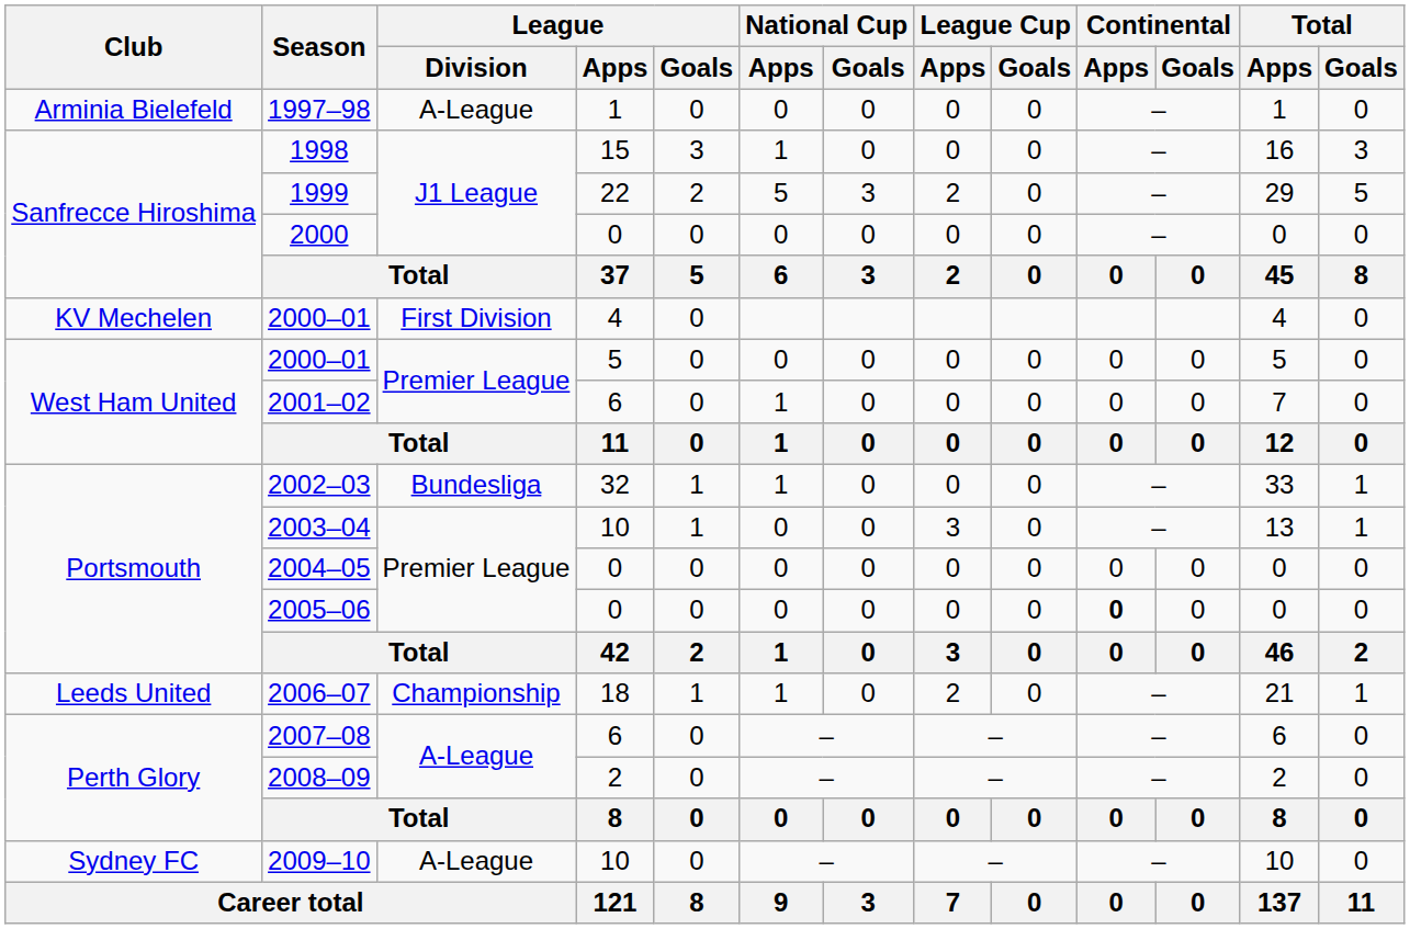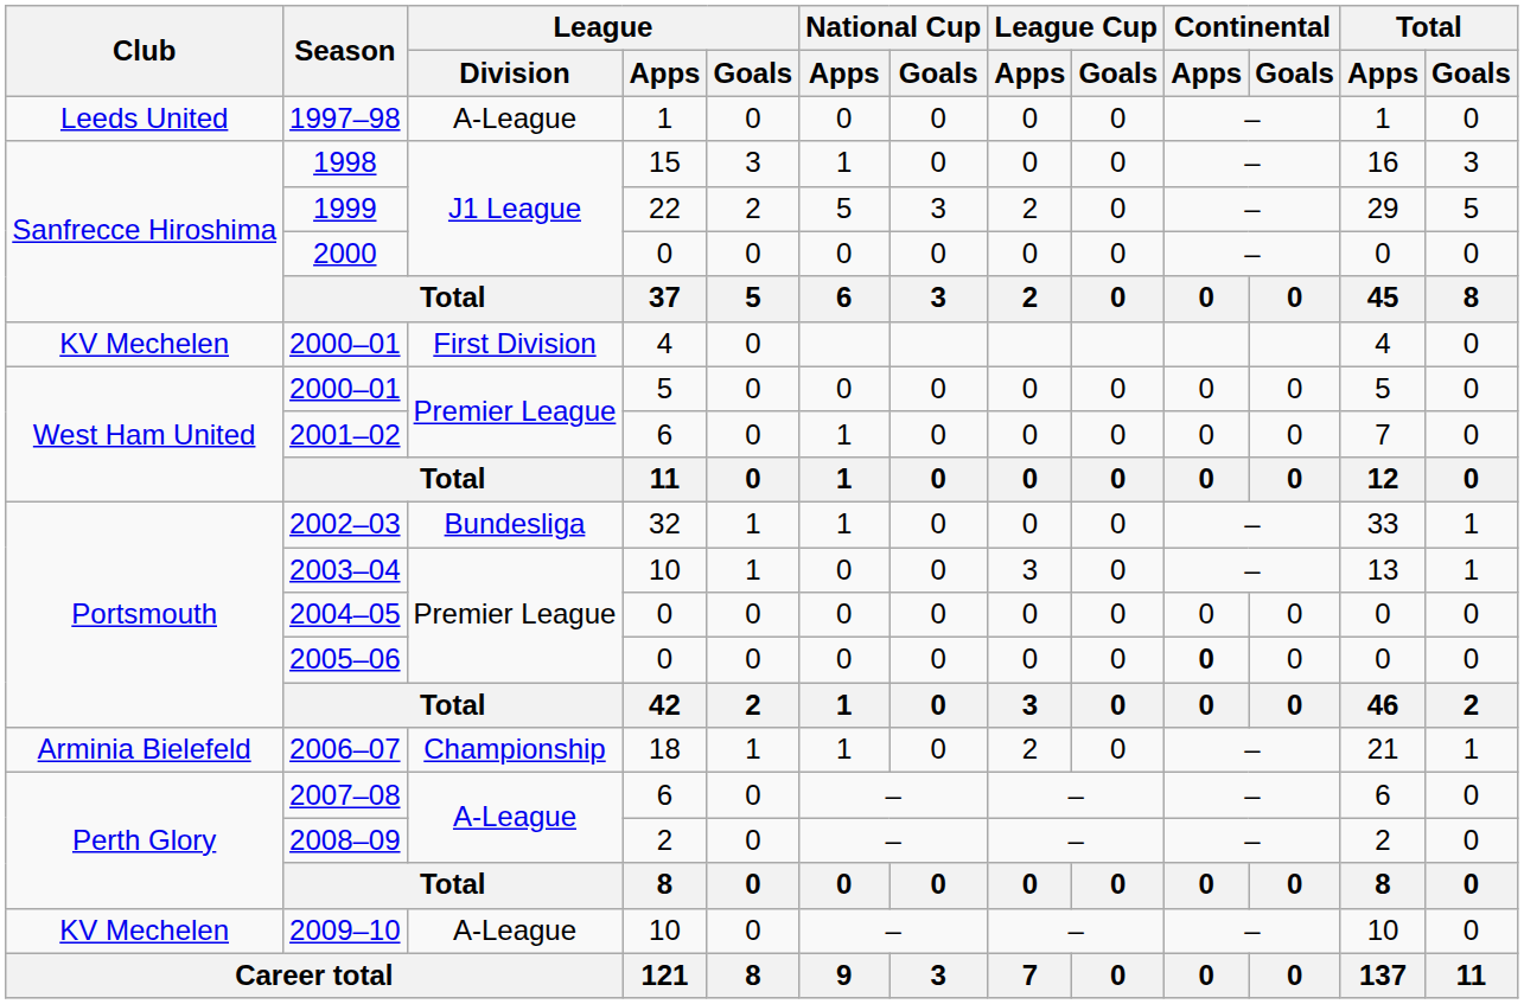 <table class="wikitable" style="text-align:center">
 <tr>
 <th rowspan="2">Club</th>
 <th rowspan="2">Season</th>
 <th colspan="3">League</th>
 <th colspan="2">National Cup</th>
 <th colspan="2">League Cup</th>
 <th colspan="2">Continental</th>
 <th colspan="2">Total</th>
 </tr>
 <tr>
 <th>Division</th>
 <th>Apps</th>
 <th>Goals</th>
 <th>Apps</th>
 <th>Goals</th>
 <th>Apps</th>
 <th>Goals</th>
 <th>Apps</th>
 <th>Goals</th>
 <th>Apps</th>
 <th>Goals</th>
 </tr>
 <tr>
-<td><a href='#'>Arminia Bielefeld</a></td>
+<td><a href='#'>Leeds United</a></td>
 <td><a href='#'>1997–98</a></td>
 <td>A-League</td>
 <td>1</td>
 <td>0</td>
 <td>0</td>
 <td>0</td>
 <td>0</td>
 <td>0</td>
 <td colspan="2">–</td>
 <td>1</td>
 <td>0</td>
 </tr>
 <tr>
 <td rowspan="4"><a href='#'>Sanfrecce Hiroshima</a></td>
 <td><a href='#'>1998</a></td>
 <td rowspan="3"><a href='#'>J1 League</a></td>
 <td>15</td>
 <td>3</td>
 <td>1</td>
 <td>0</td>
 <td>0</td>
 <td>0</td>
 <td colspan="2">–</td>
 <td>16</td>
 <td>3</td>
 </tr>
 <tr>
 <td><a href='#'>1999</a></td>
 <td>22</td>
 <td>2</td>
 <td>5</td>
 <td>3</td>
 <td>2</td>
 <td>0</td>
 <td colspan="2">–</td>
 <td>29</td>
 <td>5</td>
 </tr>
 <tr>
 <td><a href='#'>2000</a></td>
 <td>0</td>
 <td>0</td>
 <td>0</td>
 <td>0</td>
 <td>0</td>
 <td>0</td>
 <td colspan="2">–</td>
 <td>0</td>
 <td>0</td>
 </tr>
 <tr>
 <th colspan="2">Total</th>
 <th>37</th>
 <th>5</th>
 <th>6</th>
 <th>3</th>
 <th>2</th>
 <th>0</th>
 <th>0</th>
 <th>0</th>
 <th>45</th>
 <th>8</th>
 </tr>
 <tr>
 <td><a href='#'>KV Mechelen</a></td>
 <td><a href='#'>2000–01</a></td>
 <td><a href='#'>First Division</a></td>
 <td>4</td>
 <td>0</td>
 <td></td>
 <td></td>
 <td></td>
 <td></td>
 <td></td>
 <td></td>
 <td>4</td>
 <td>0</td>
 </tr>
 <tr>
 <td rowspan="3"><a href='#'>West Ham United</a></td>
 <td><a href='#'>2000–01</a></td>
 <td rowspan="2"><a href='#'>Premier League</a></td>
 <td>5</td>
 <td>0</td>
 <td>0</td>
 <td>0</td>
 <td>0</td>
 <td>0</td>
 <td>0</td>
 <td>0</td>
 <td>5</td>
 <td>0</td>
 </tr>
 <tr>
 <td><a href='#'>2001–02</a></td>
 <td>6</td>
 <td>0</td>
 <td>1</td>
 <td>0</td>
 <td>0</td>
 <td>0</td>
 <td>0</td>
 <td>0</td>
 <td>7</td>
 <td>0</td>
 </tr>
 <tr>
 <th colspan="2">Total</th>
 <th>11</th>
 <th>0</th>
 <th>1</th>
 <th>0</th>
 <th>0</th>
 <th>0</th>
 <th>0</th>
 <th>0</th>
 <th>12</th>
 <th>0</th>
 </tr>
 <tr>
 <td rowspan="5"><a href='#'>Portsmouth</a></td>
 <td><a href='#'>2002–03</a></td>
 <td><a href='#'>Bundesliga</a></td>
 <td>32</td>
 <td>1</td>
 <td>1</td>
 <td>0</td>
 <td>0</td>
 <td>0</td>
 <td colspan="2">–</td>
 <td>33</td>
 <td>1</td>
 </tr>
 <tr>
 <td><a href='#'>2003–04</a></td>
 <td rowspan="3">Premier League</td>
 <td>10</td>
 <td>1</td>
 <td>0</td>
 <td>0</td>
 <td>3</td>
 <td>0</td>
 <td colspan="2">–</td>
 <td>13</td>
 <td>1</td>
 </tr>
 <tr>
 <td><a href='#'>2004–05</a></td>
 <td>0</td>
 <td>0</td>
 <td>0</td>
 <td>0</td>
 <td>0</td>
 <td>0</td>
 <td>0</td>
 <td>0</td>
 <td>0</td>
 <td>0</td>
 </tr>
 <tr>
 <td><a href='#'>2005–06</a></td>
 <td>0</td>
 <td>0</td>
 <td>0</td>
 <td>0</td>
 <td>0</td>
 <td>0</td>
 <td><strong>0</strong></td>
 <td>0</td>
 <td>0</td>
 <td>0</td>
 </tr>
 <tr>
 <th colspan="2">Total</th>
 <th>42</th>
 <th>2</th>
 <th>1</th>
 <th>0</th>
 <th>3</th>
 <th>0</th>
 <th>0</th>
 <th>0</th>
 <th>46</th>
 <th>2</th>
 </tr>
 <tr>
-<td><a href='#'>Leeds United</a></td>
+<td><a href='#'>Arminia Bielefeld</a></td>
 <td><a href='#'>2006–07</a></td>
 <td><a href='#'>Championship</a></td>
 <td>18</td>
 <td>1</td>
 <td>1</td>
 <td>0</td>
 <td>2</td>
 <td>0</td>
 <td colspan="2">–</td>
 <td>21</td>
 <td>1</td>
 </tr>
 <tr>
 <td rowspan="3"><a href='#'>Perth Glory</a></td>
 <td><a href='#'>2007–08</a></td>
 <td rowspan="2"><a href='#'>A-League</a></td>
 <td>6</td>
 <td>0</td>
 <td colspan="2">–</td>
 <td colspan="2">–</td>
 <td colspan="2">–</td>
 <td>6</td>
 <td>0</td>
 </tr>
 <tr>
 <td><a href='#'>2008–09</a></td>
 <td>2</td>
 <td>0</td>
 <td colspan="2">–</td>
 <td colspan="2">–</td>
 <td colspan="2">–</td>
 <td>2</td>
 <td>0</td>
 </tr>
 <tr>
 <th colspan="2">Total</th>
 <th>8</th>
 <th>0</th>
 <th>0</th>
 <th>0</th>
 <th>0</th>
 <th>0</th>
 <th>0</th>
 <th>0</th>
 <th>8</th>
 <th>0</th>
 </tr>
 <tr>
-<td><a href='#'>Sydney FC</a></td>
+<td><a href='#'>KV Mechelen</a></td>
 <td><a href='#'>2009–10</a></td>
 <td>A-League</td>
 <td>10</td>
 <td>0</td>
 <td colspan="2">–</td>
 <td colspan="2">–</td>
 <td colspan="2">–</td>
 <td>10</td>
 <td>0</td>
 </tr>
 <tr>
 <th colspan="3">Career total</th>
 <th>121</th>
 <th>8</th>
 <th>9</th>
 <th>3</th>
 <th>7</th>
 <th>0</th>
 <th>0</th>
 <th>0</th>
 <th>137</th>
 <th>11</th>
 </tr>
 </table>
